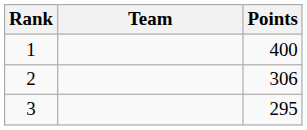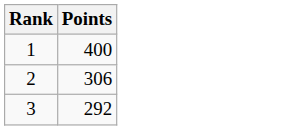 <table class="wikitable" border="1">
 <tr>
 <th width=30>Rank</th>
-<th width=150>Team</th>
 <th width=25>Points</th>
 </tr>
 <tr>
 <td align=center>1</td>
-<td></td>
 <td align=right>400</td>
 </tr>
 <tr>
 <td align=center>2</td>
-<td></td>
 <td align=right>306</td>
 </tr>
 <tr>
 <td align=center>3</td>
-<td></td>
-<td align=right>295</td>
+<td align=right>292</td>
 </tr>
 </table>
